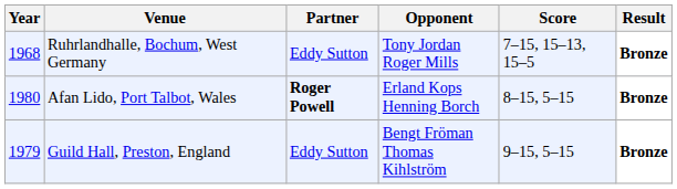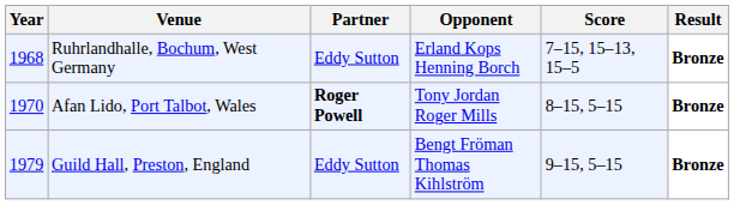 <table class="sortable wikitable" style="font-size: 90%;">
 <tr>
 <th>Year</th>
 <th>Venue</th>
 <th>Partner</th>
 <th>Opponent</th>
 <th>Score</th>
 <th>Result</th>
 </tr>
 <tr style="background:#ECF2FF">
 <td align="center"><a href='#'>1968</a></td>
 <td align="left">Ruhrlandhalle, <a href='#'>Bochum</a>, West Germany</td>
 <td align="left"> <a href='#'>Eddy Sutton</a></td>
-<td align="left"> <a href='#'>Tony Jordan</a><br> <a href='#'>Roger Mills</a></td>
+<td align="left"> <a href='#'>Erland Kops</a><br> <a href='#'>Henning Borch</a></td>
 <td align="left">7–15, 15–13, 15–5</td>
 <td style="text-align:left; background: white"> <strong>Bronze</strong></td>
 </tr>
 <tr style="background:#ECF2FF">
-<td align="center"><a href='#'>1980</a></td>
+<td align="center"><a href='#'>1970</a></td>
 <td align="left">Afan Lido, <a href='#'>Port Talbot</a>, Wales</td>
 <td align="left"><strong> Roger Powell</strong></td>
-<td align="left"> <a href='#'>Erland Kops</a><br> <a href='#'>Henning Borch</a></td>
+<td align="left"> <a href='#'>Tony Jordan</a><br> <a href='#'>Roger Mills</a></td>
 <td align="left">8–15, 5–15</td>
 <td style="text-align:left; background: white"> <strong>Bronze</strong></td>
 </tr>
 <tr style="background:#ECF2FF">
 <td align="center"><a href='#'>1979</a></td>
 <td align="left"><a href='#'>Guild Hall</a>, <a href='#'>Preston</a>, England</td>
 <td align="left"> <a href='#'>Eddy Sutton</a></td>
 <td align="left"> <a href='#'>Bengt Fröman</a><br> <a href='#'>Thomas Kihlström</a></td>
 <td align="left">9–15, 5–15</td>
 <td style="text-align:left; background: white"> <strong>Bronze</strong></td>
 </tr>
 </table>
